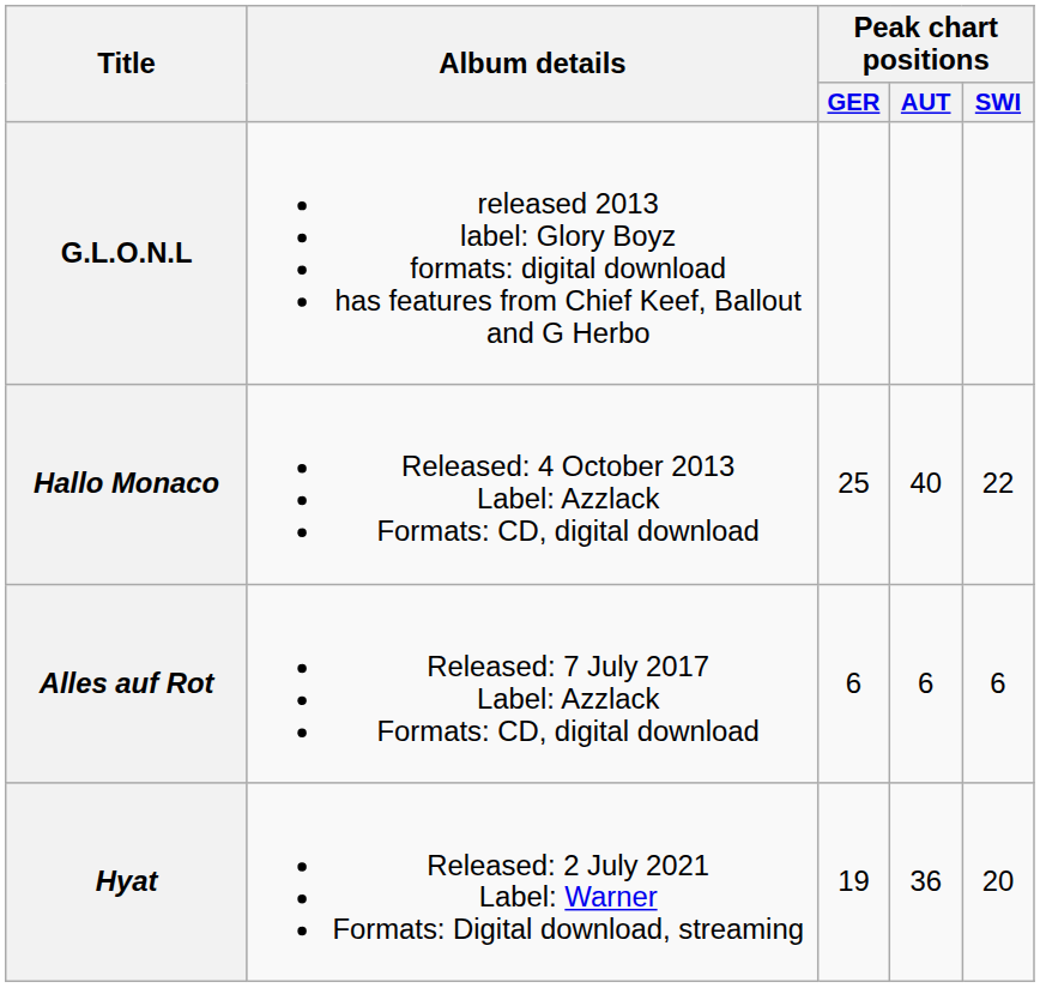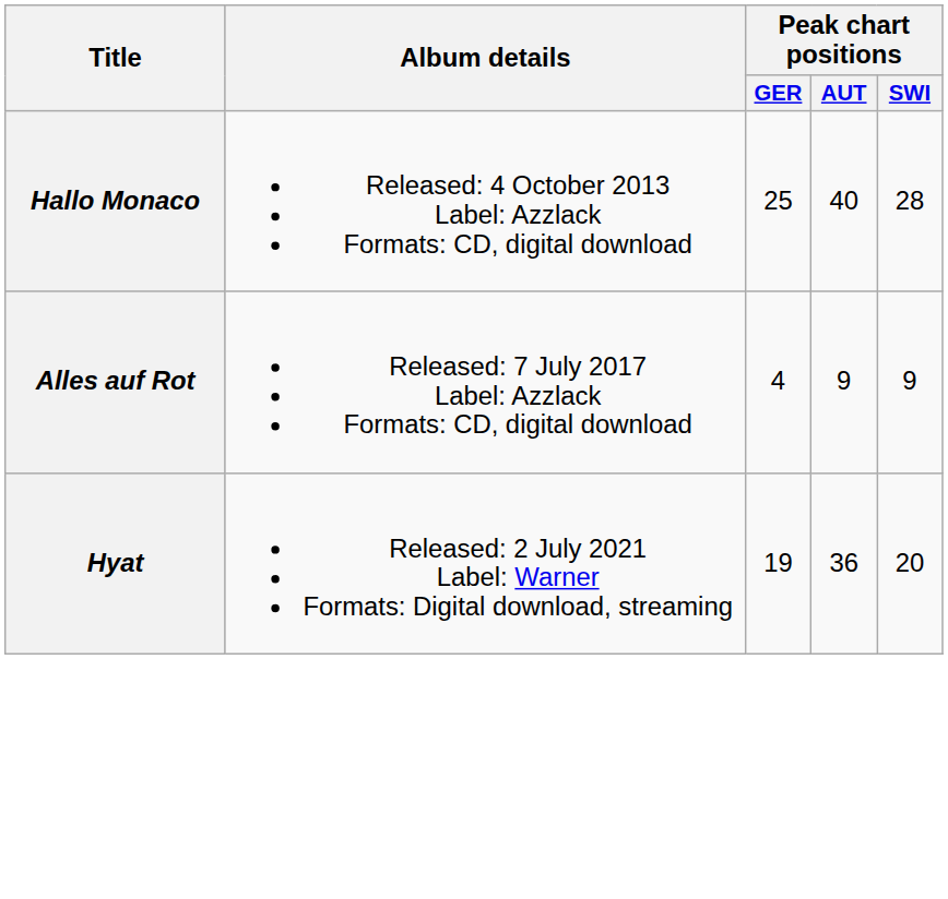 <table class="wikitable plainrowheaders" style="text-align:center;">
 <tr>
 <th scope="col" rowspan="2" style="width:8em;">Title</th>
 <th scope="col" rowspan="2" style="width:19.5em;">Album details</th>
 <th scope="col" colspan="3">Peak chart positions</th>
 </tr>
 <tr>
 <th style="width:2.5em; font-size:85%"><a href='#'>GER</a><br></th>
 <th style="width:2.5em; font-size:85%"><a href='#'>AUT</a><br></th>
 <th style="width:2.5em; font-size:85%"><a href='#'>SWI</a><br></th>
 </tr>
 <tr>
-<th>G.L.O.N.L</th>
-<td><br><ul><li>released 2013</li><li>label: Glory Boyz</li><li>formats: digital download</li><li>has features from Chief Keef, Ballout and G Herbo</li></ul></td>
-<td></td>
-<td></td>
-<td></td>
-</tr>
-<tr>
 <th scope="row"><em>Hallo Monaco</em></th>
 <td><br><ul><li>Released: 4 October 2013</li><li>Label: Azzlack</li><li>Formats: CD, digital download</li></ul></td>
 <td>25</td>
 <td>40</td>
-<td>22</td>
+<td>28</td>
 </tr>
 <tr>
 <th scope="row"><em>Alles auf Rot</em></th>
 <td><br><ul><li>Released: 7 July 2017</li><li>Label: Azzlack</li><li>Formats: CD, digital download</li></ul></td>
-<td>6</td>
-<td>6</td>
-<td>6</td>
+<td>4</td>
+<td>9</td>
+<td>9</td>
 </tr>
 <tr>
 <th scope="row"><em>Hyat</em></th>
 <td><br><ul><li>Released: 2 July 2021</li><li>Label: <a href='#'>Warner</a></li><li>Formats: Digital download, streaming</li></ul></td>
 <td>19</td>
 <td>36</td>
 <td>20</td>
 </tr>
 </table>
